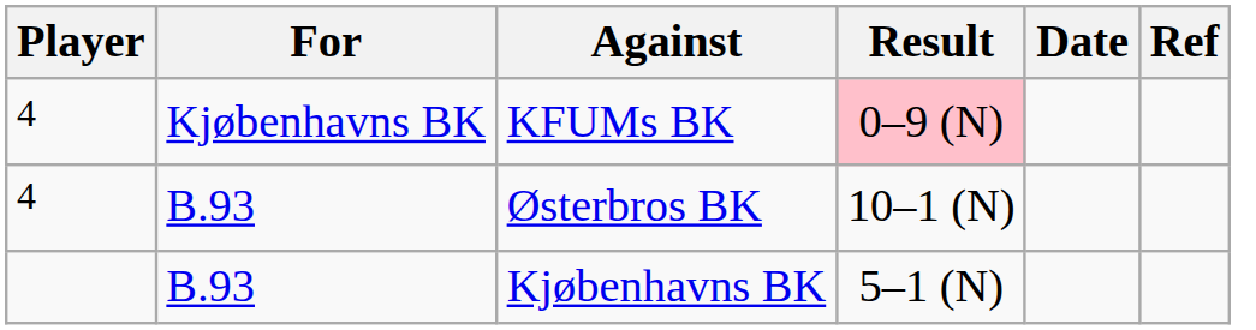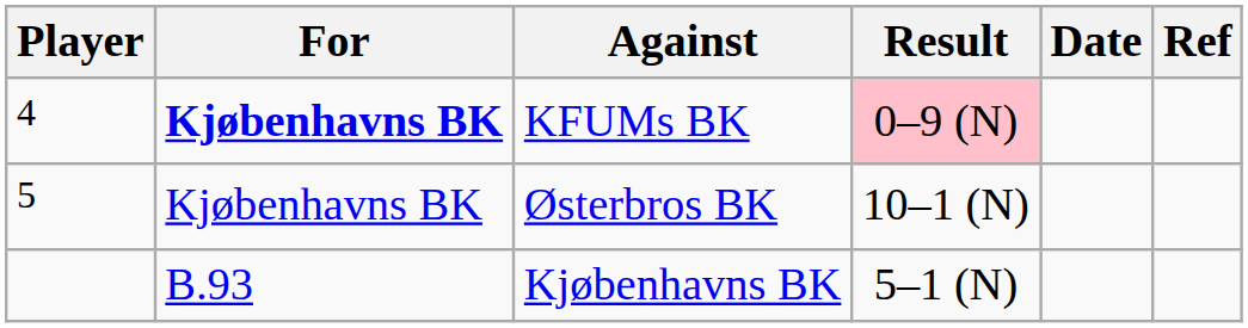 <table class="wikitable sortable">
 <tr>
 <th>Player</th>
 <th>For</th>
 <th>Against</th>
 <th style="text-align:center">Result</th>
 <th>Date</th>
 <th>Ref</th>
 </tr>
 <tr>
 <td> <sup>4</sup></td>
-<td><a href='#'>Kjøbenhavns BK</a></td>
+<td><strong><a href='#'>Kjøbenhavns BK</a></strong></td>
 <td><a href='#'>KFUMs BK</a></td>
 <td style="background: pink; text-align:center;">0–9 (N)</td>
 <td></td>
 <td></td>
 </tr>
 <tr>
-<td> <sup>4</sup></td>
-<td><a href='#'>B.93</a></td>
+<td> <sup>5</sup></td>
+<td><a href='#'>Kjøbenhavns BK</a></td>
 <td><a href='#'>Østerbros BK</a></td>
 <td style="text-align:center;">10–1 (N)</td>
 <td></td>
 <td></td>
 </tr>
 <tr>
 <td> </td>
 <td><a href='#'>B.93</a></td>
 <td><a href='#'>Kjøbenhavns BK</a></td>
 <td style="text-align:center;">5–1 (N)</td>
 <td></td>
 <td></td>
 </tr>
 </table>
